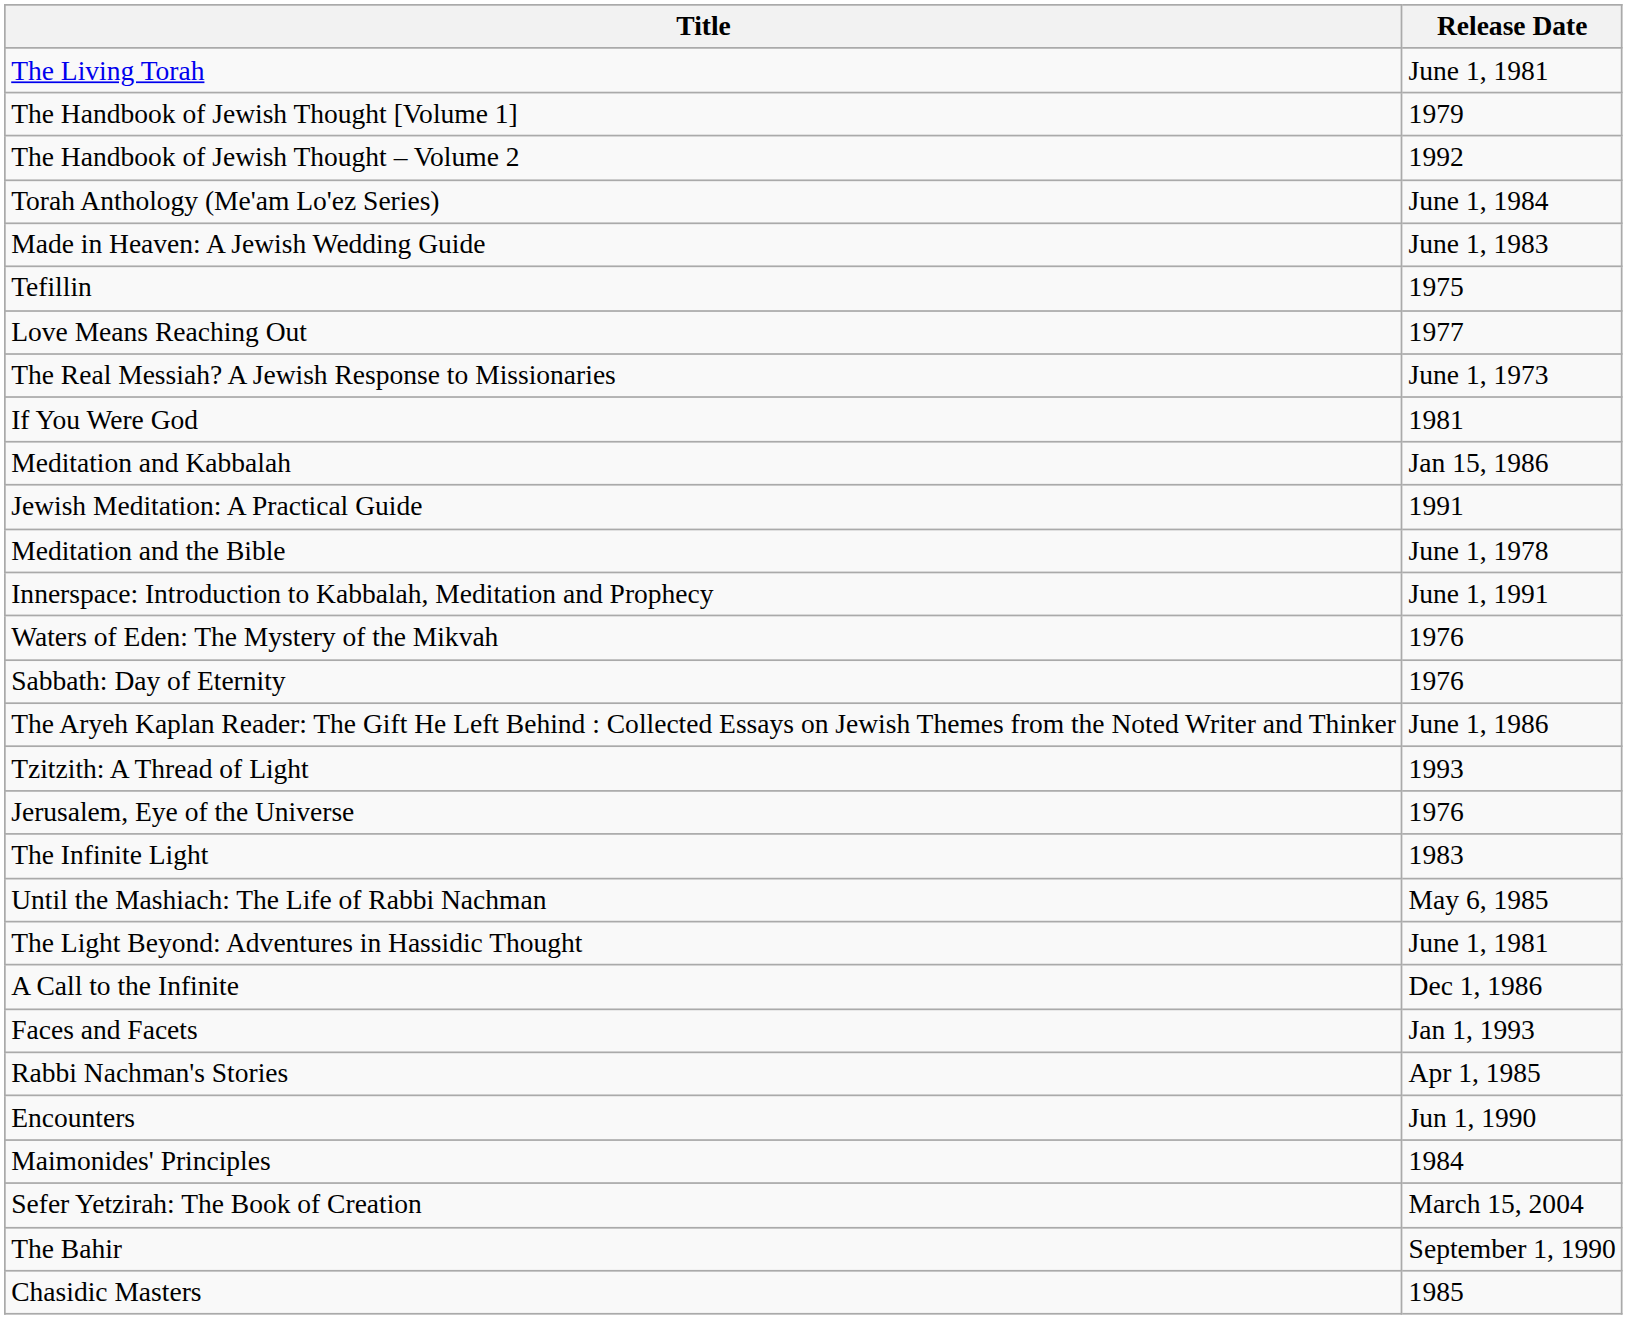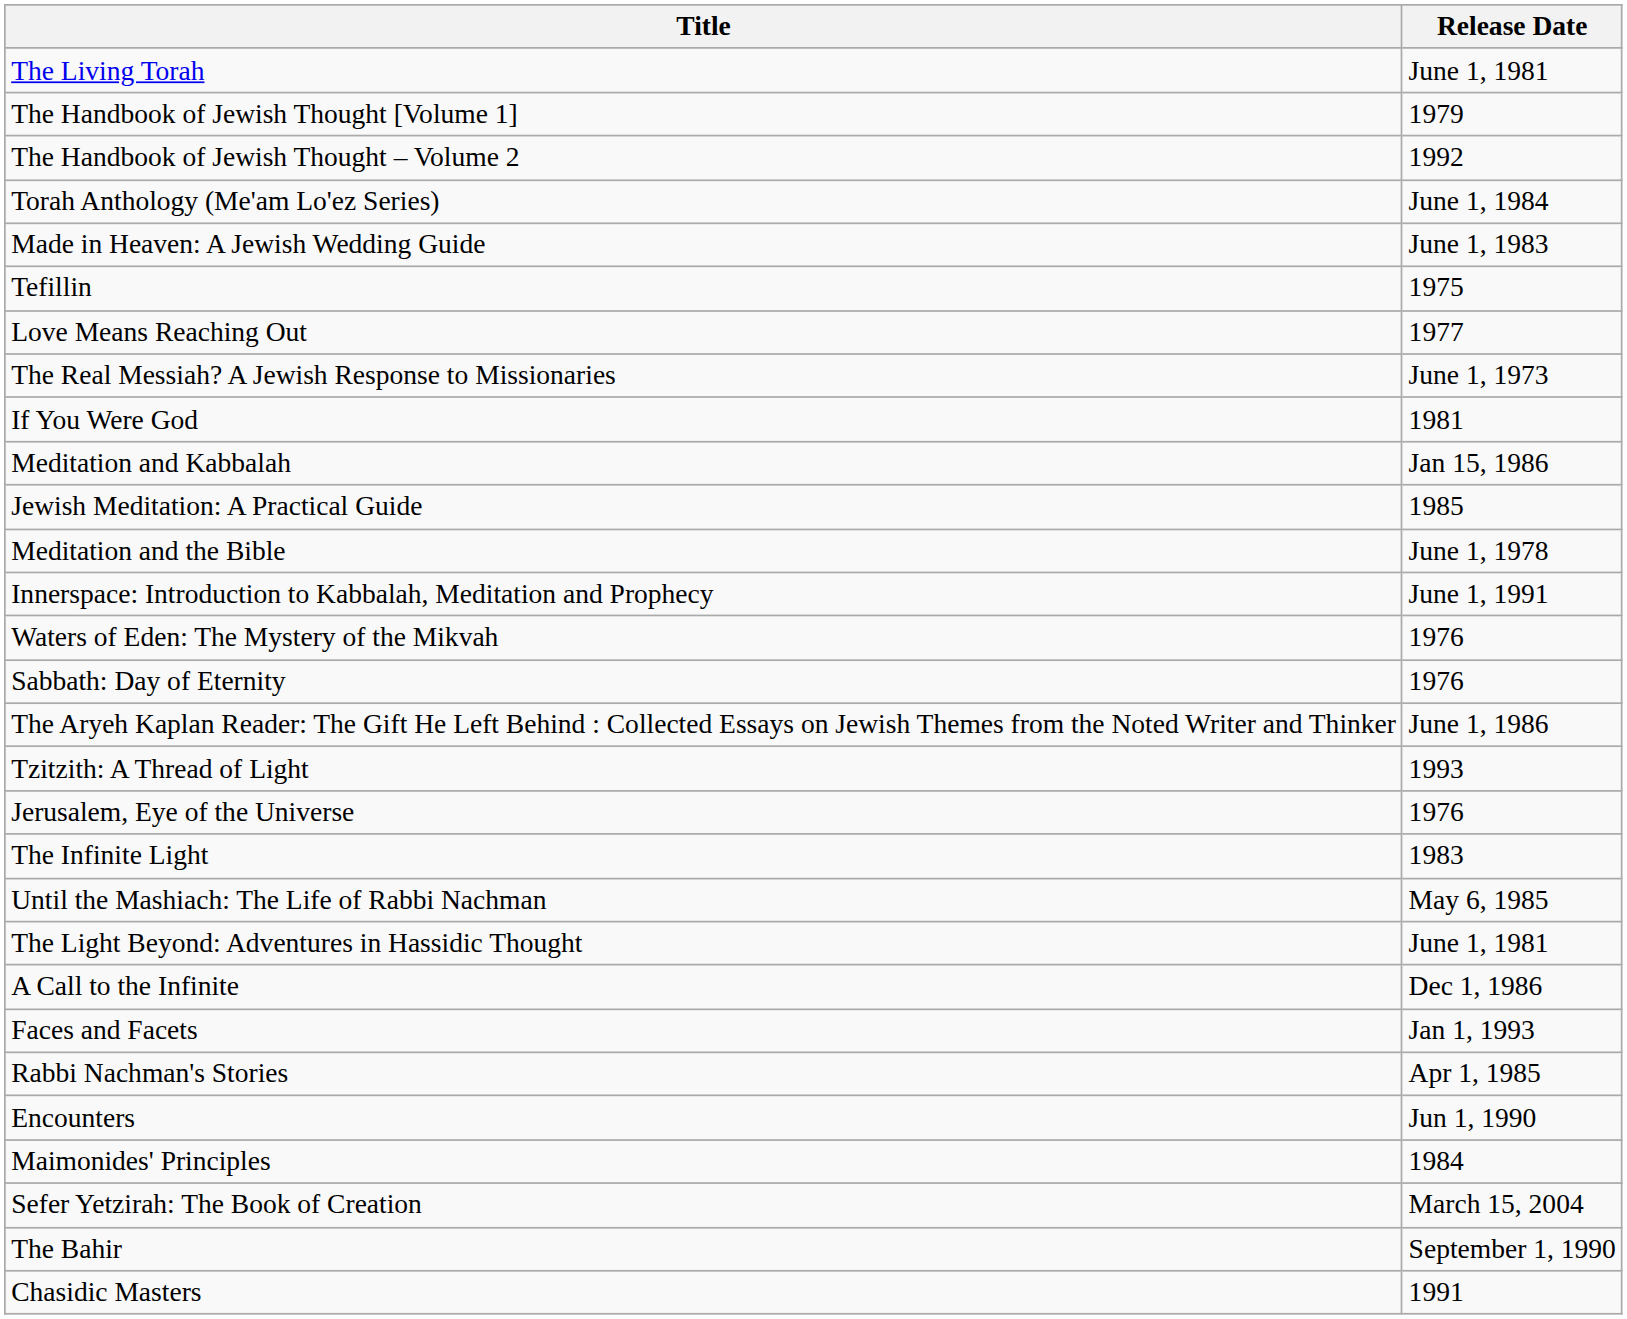 <table class="wikitable sortable">
 <tr>
 <th>Title</th>
 <th data-sort-type="date">Release Date</th>
 </tr>
 <tr>
 <td><a href='#'>The Living Torah</a></td>
 <td>June 1, 1981</td>
 </tr>
 <tr>
 <td>The Handbook of Jewish Thought [Volume 1]</td>
 <td>1979</td>
 </tr>
 <tr>
 <td>The Handbook of Jewish Thought – Volume 2</td>
 <td>1992</td>
 </tr>
 <tr>
 <td>Torah Anthology (Me'am Lo'ez Series)</td>
 <td>June 1, 1984</td>
 </tr>
 <tr>
 <td>Made in Heaven: A Jewish Wedding Guide</td>
 <td>June 1, 1983</td>
 </tr>
 <tr>
 <td>Tefillin</td>
 <td>1975</td>
 </tr>
 <tr>
 <td>Love Means Reaching Out</td>
 <td>1977</td>
 </tr>
 <tr>
 <td>The Real Messiah? A Jewish Response to Missionaries</td>
 <td>June 1, 1973</td>
 </tr>
 <tr>
 <td>If You Were God</td>
 <td>1981</td>
 </tr>
 <tr>
 <td>Meditation and Kabbalah</td>
 <td>Jan 15, 1986</td>
 </tr>
 <tr>
 <td>Jewish Meditation: A Practical Guide</td>
-<td>1991</td>
+<td>1985</td>
 </tr>
 <tr>
 <td>Meditation and the Bible</td>
 <td>June 1, 1978</td>
 </tr>
 <tr>
 <td>Innerspace: Introduction to Kabbalah, Meditation and Prophecy</td>
 <td>June 1, 1991</td>
 </tr>
 <tr>
 <td>Waters of Eden: The Mystery of the Mikvah</td>
 <td>1976</td>
 </tr>
 <tr>
 <td>Sabbath: Day of Eternity</td>
 <td>1976</td>
 </tr>
 <tr>
 <td>The Aryeh Kaplan Reader: The Gift He Left Behind : Collected Essays on Jewish Themes from the Noted Writer and Thinker</td>
 <td>June 1, 1986</td>
 </tr>
 <tr>
 <td>Tzitzith: A Thread of Light</td>
 <td>1993</td>
 </tr>
 <tr>
 <td>Jerusalem, Eye of the Universe</td>
 <td>1976</td>
 </tr>
 <tr>
 <td>The Infinite Light</td>
 <td>1983</td>
 </tr>
 <tr>
 <td>Until the Mashiach: The Life of Rabbi Nachman</td>
 <td>May 6, 1985</td>
 </tr>
 <tr>
 <td>The Light Beyond: Adventures in Hassidic Thought</td>
 <td>June 1, 1981</td>
 </tr>
 <tr>
 <td>A Call to the Infinite</td>
 <td>Dec 1, 1986</td>
 </tr>
 <tr>
 <td>Faces and Facets</td>
 <td>Jan 1, 1993</td>
 </tr>
 <tr>
 <td>Rabbi Nachman's Stories</td>
 <td>Apr 1, 1985</td>
 </tr>
 <tr>
 <td>Encounters</td>
 <td>Jun 1, 1990</td>
 </tr>
 <tr>
 <td>Maimonides' Principles</td>
 <td>1984</td>
 </tr>
 <tr>
 <td>Sefer Yetzirah: The Book of Creation</td>
 <td>March 15, 2004</td>
 </tr>
 <tr>
 <td>The Bahir</td>
 <td>September 1, 1990</td>
 </tr>
 <tr>
 <td>Chasidic Masters</td>
-<td>1985</td>
+<td>1991</td>
 </tr>
 </table>
